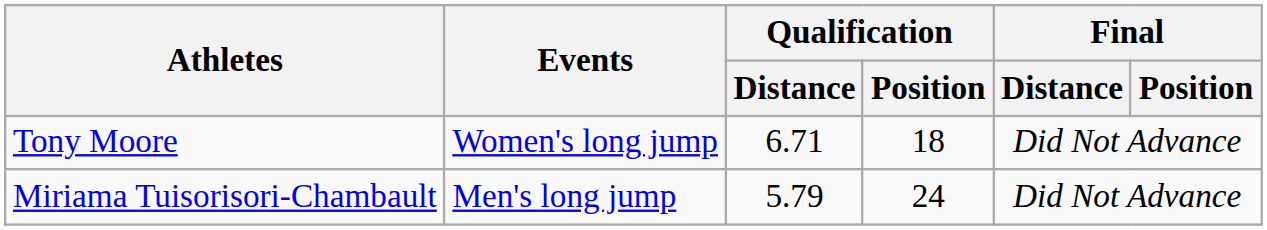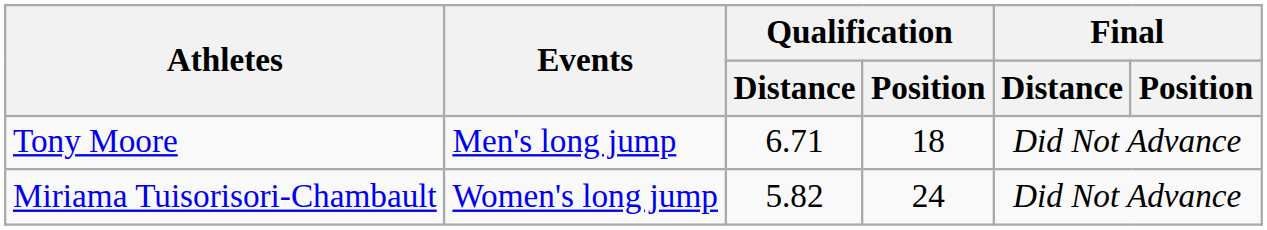 <table class=wikitable style=font-size:90%>
 <tr>
 <th rowspan=2>Athletes</th>
 <th rowspan=2>Events</th>
 <th colspan=2>Qualification</th>
 <th colspan=2>Final</th>
 </tr>
 <tr>
 <th>Distance</th>
 <th>Position</th>
 <th>Distance</th>
 <th>Position</th>
 </tr>
 <tr>
 <td><a href='#'>Tony Moore</a></td>
-<td><a href='#'>Women's long jump</a></td>
+<td><a href='#'>Men's long jump</a></td>
 <td align=center>6.71</td>
 <td align=center>18</td>
 <td align=center colspan=2><em>Did Not Advance</em></td>
 </tr>
 <tr>
 <td><a href='#'>Miriama Tuisorisori-Chambault</a></td>
-<td><a href='#'>Men's long jump</a></td>
-<td align=center>5.79</td>
+<td><a href='#'>Women's long jump</a></td>
+<td align=center>5.82</td>
 <td align=center>24</td>
 <td align=center colspan=2><em>Did Not Advance</em></td>
 </tr>
 </table>
